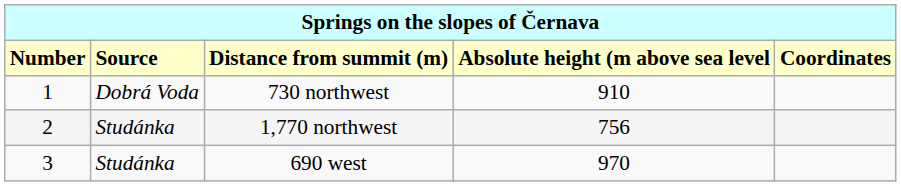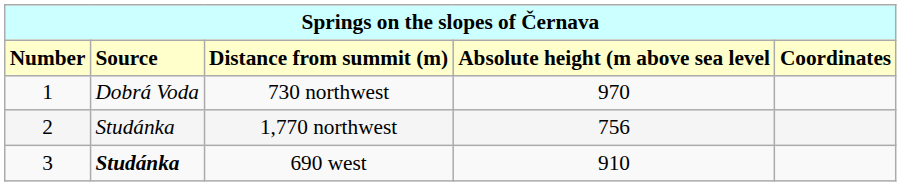 <table class="wikitable" style="font-size:90%">
 <tr>
 <td colspan="5" align="center" bgcolor="#CCFFFF"> <strong>Springs on the slopes of Černava</strong></td>
 </tr>
 <tr bgcolor="#FFFFCC">
 <td align="center"><strong>Number</strong></td>
 <td><strong>Source</strong></td>
 <td align="center"><strong>Distance from summit (m)</strong></td>
 <td align="center"><strong>Absolute height (m above sea level</strong></td>
 <td align="center"><strong>Coordinates</strong></td>
 </tr>
 <tr>
 <td align="center">1</td>
 <td><em>Dobrá Voda</em></td>
 <td align="center">730 northwest</td>
-<td align="center">910</td>
+<td align="center">970</td>
 <td align="center"></td>
 </tr>
 <tr bgcolor="#F5F5F5">
 <td align="center">2</td>
 <td><em>Studánka</em></td>
 <td align="center">1,770 northwest</td>
 <td align="center">756</td>
 <td align="center"></td>
 </tr>
 <tr>
 <td align="center">3</td>
-<td><em>Studánka</em></td>
+<td><strong><em>Studánka</em></strong></td>
 <td align="center">690 west</td>
-<td align="center">970</td>
+<td align="center">910</td>
 <td align="center"></td>
 </tr>
 </table>
